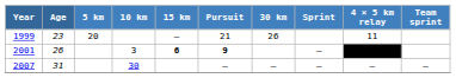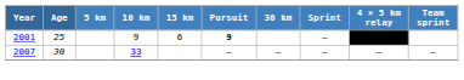 <table class="wikitable" style="font-size:95%; text-align:center; border:grey solid 1px; border-collapse:collapse; background:#ffffff;">
 <tr>
 <th style="background-color:#369; color:white; width:60px;"> Year </th>
 <th style="background-color:#369; color:white; width:40px;"> Age </th>
 <th style="background-color:#4180be; color:white; width:75px;"> 5 km </th>
 <th style="background-color:#4180be; color:white; width:75px;"> 10 km </th>
 <th style="background-color:#4180be; color:white; width:75px;"> 15 km </th>
 <th style="background-color:#4180be; color:white; width:75px;"> Pursuit </th>
 <th style="background-color:#4180be; color:white; width:75px;"> 30 km </th>
 <th style="background-color:#4180be; color:white; width:75px;"> Sprint </th>
 <th style="background-color:#4180be; color:white; width:75px;"> 4 × 5 km <br> relay </th>
 <th style="background-color:#4180be; color:white; width:75px;"> Team <br> sprint </th>
 </tr>
 <tr>
-<td><a href='#'>1999</a></td>
-<td><em>23</em></td>
-<td>20</td>
+<td><a href='#'>2001</a></td>
+<td><em>25</em></td>
 <td></td>
-<td>—</td>
-<td>21</td>
-<td>26</td>
-<td></td>
-<td>11</td>
-<td></td>
-</tr>
-<tr>
-<td><a href='#'>2001</a></td>
-<td><em>26</em></td>
-<td></td>
-<td>3</td>
-<td><strong>6</strong></td>
+<td>9</td>
+<td>6</td>
 <td><strong>9</strong></td>
 <td></td>
 <td>—</td>
 <td style="background:#000000; color:white;"></td>
 <td></td>
 </tr>
 <tr>
 <td><a href='#'>2007</a></td>
-<td><em>31</em></td>
+<td><em>30</em></td>
 <td></td>
-<td><a href='#'>30</a></td>
+<td><a href='#'>33</a></td>
 <td></td>
 <td>—</td>
 <td>—</td>
 <td>—</td>
 <td>—</td>
 <td>—</td>
 </tr>
 <tr>
 </tr>
 </table>
